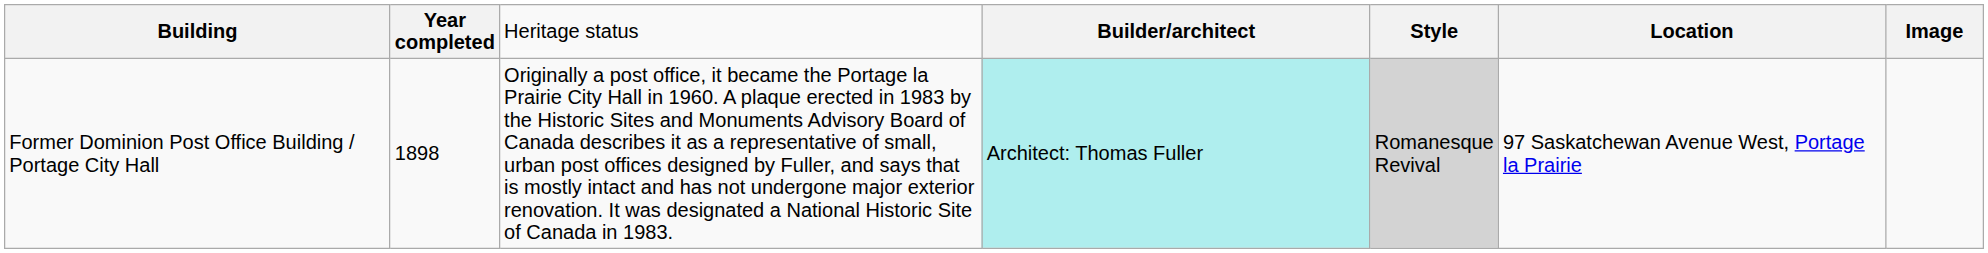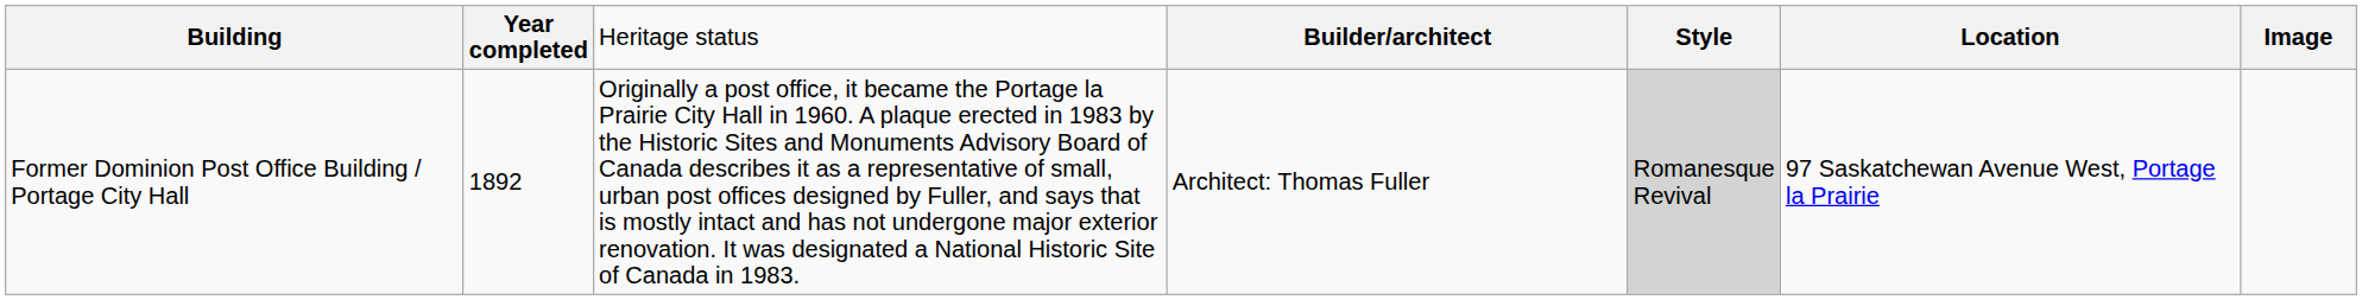 <table class="wikitable" style="margin:1em auto;">
 <tr>
 <th width=20%>Building</th>
 <th width=5%>Year completed</th>
 <td width=25%>Heritage status</td>
 <th width=20%>Builder/architect</th>
 <th width=5%>Style</th>
 <th width=20%>Location</th>
 <th width=5%>Image</th>
 </tr>
 <tr>
 <td>Former Dominion Post Office Building / Portage City Hall</td>
-<td>1898</td>
+<td>1892</td>
 <td>Originally a post office, it became the Portage la Prairie City Hall in 1960. A plaque erected in 1983 by the Historic Sites and Monuments Advisory Board of Canada describes it as a representative of small, urban post offices designed by Fuller, and says that is mostly intact and has not undergone major exterior renovation. It was designated a National Historic Site of Canada in 1983.</td>
-<td style="background: paleturquoise;">Architect: Thomas Fuller</td>
+<td>Architect: Thomas Fuller</td>
 <td style="background: lightgrey;">Romanesque Revival</td>
 <td>97 Saskatchewan Avenue West, <a href='#'>Portage la Prairie</a></td>
 <td></td>
 </tr>
 </table>
